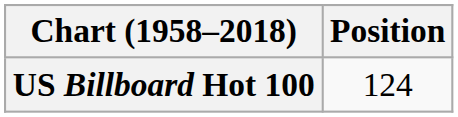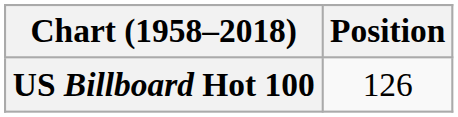 <table class="wikitable plainrowheaders" style="text-align:center">
 <tr>
 <th scope="col">Chart (1958–2018)</th>
 <th scope="col">Position</th>
 </tr>
 <tr>
 <th scope="row">US <em>Billboard</em> Hot 100</th>
-<td>124</td>
+<td>126</td>
 </tr>
 </table>
